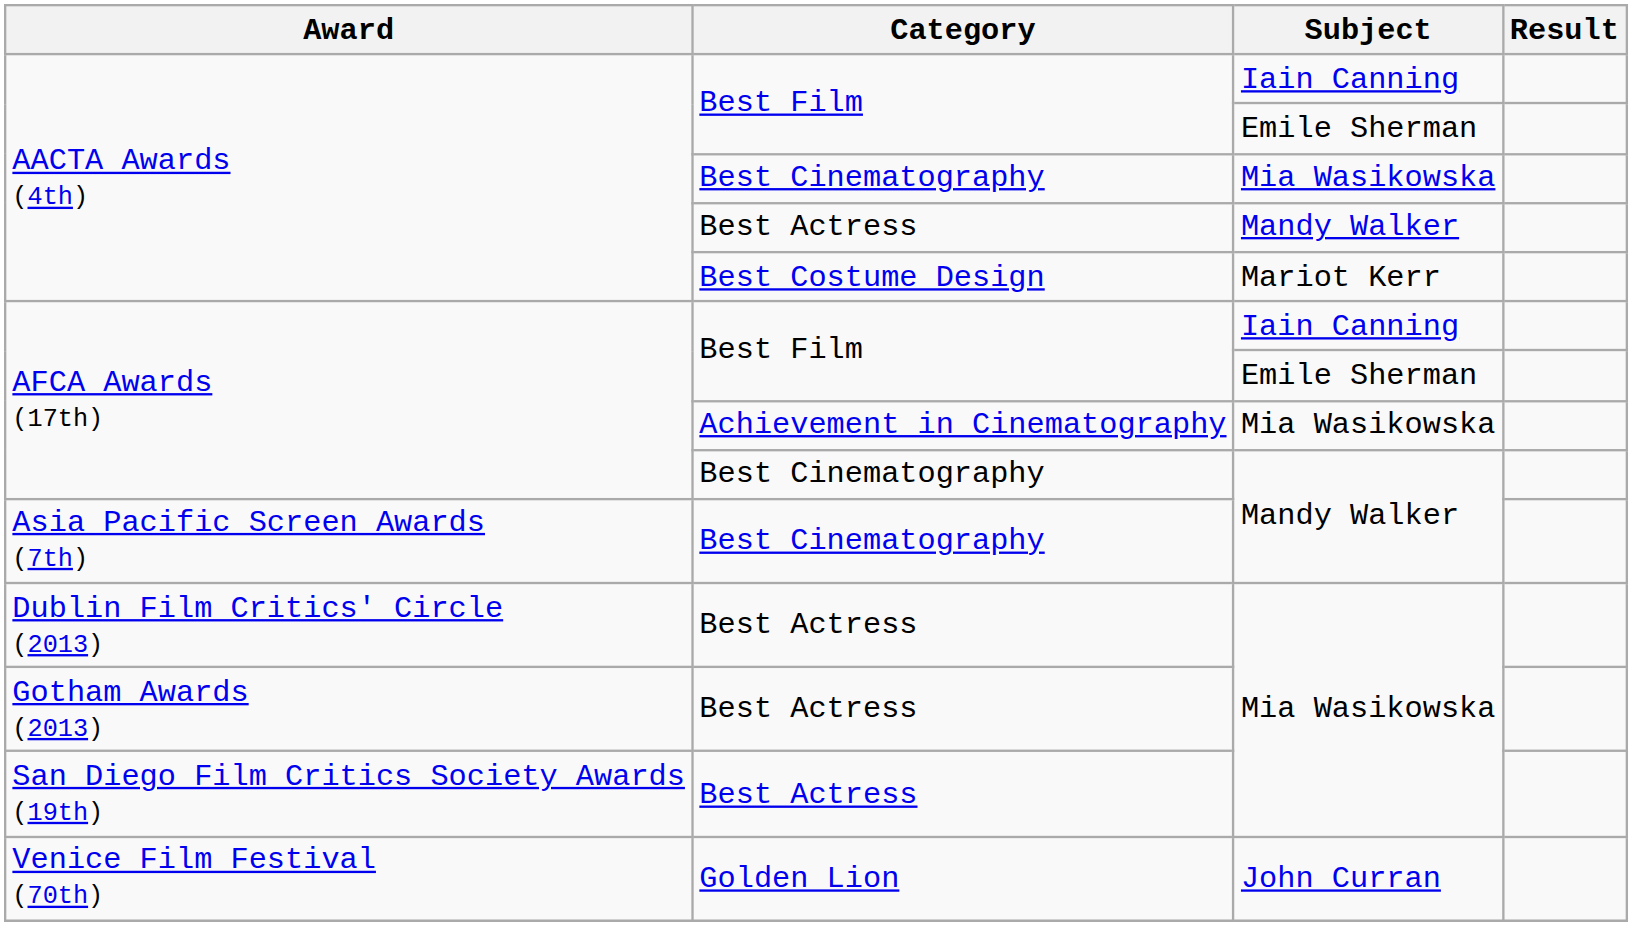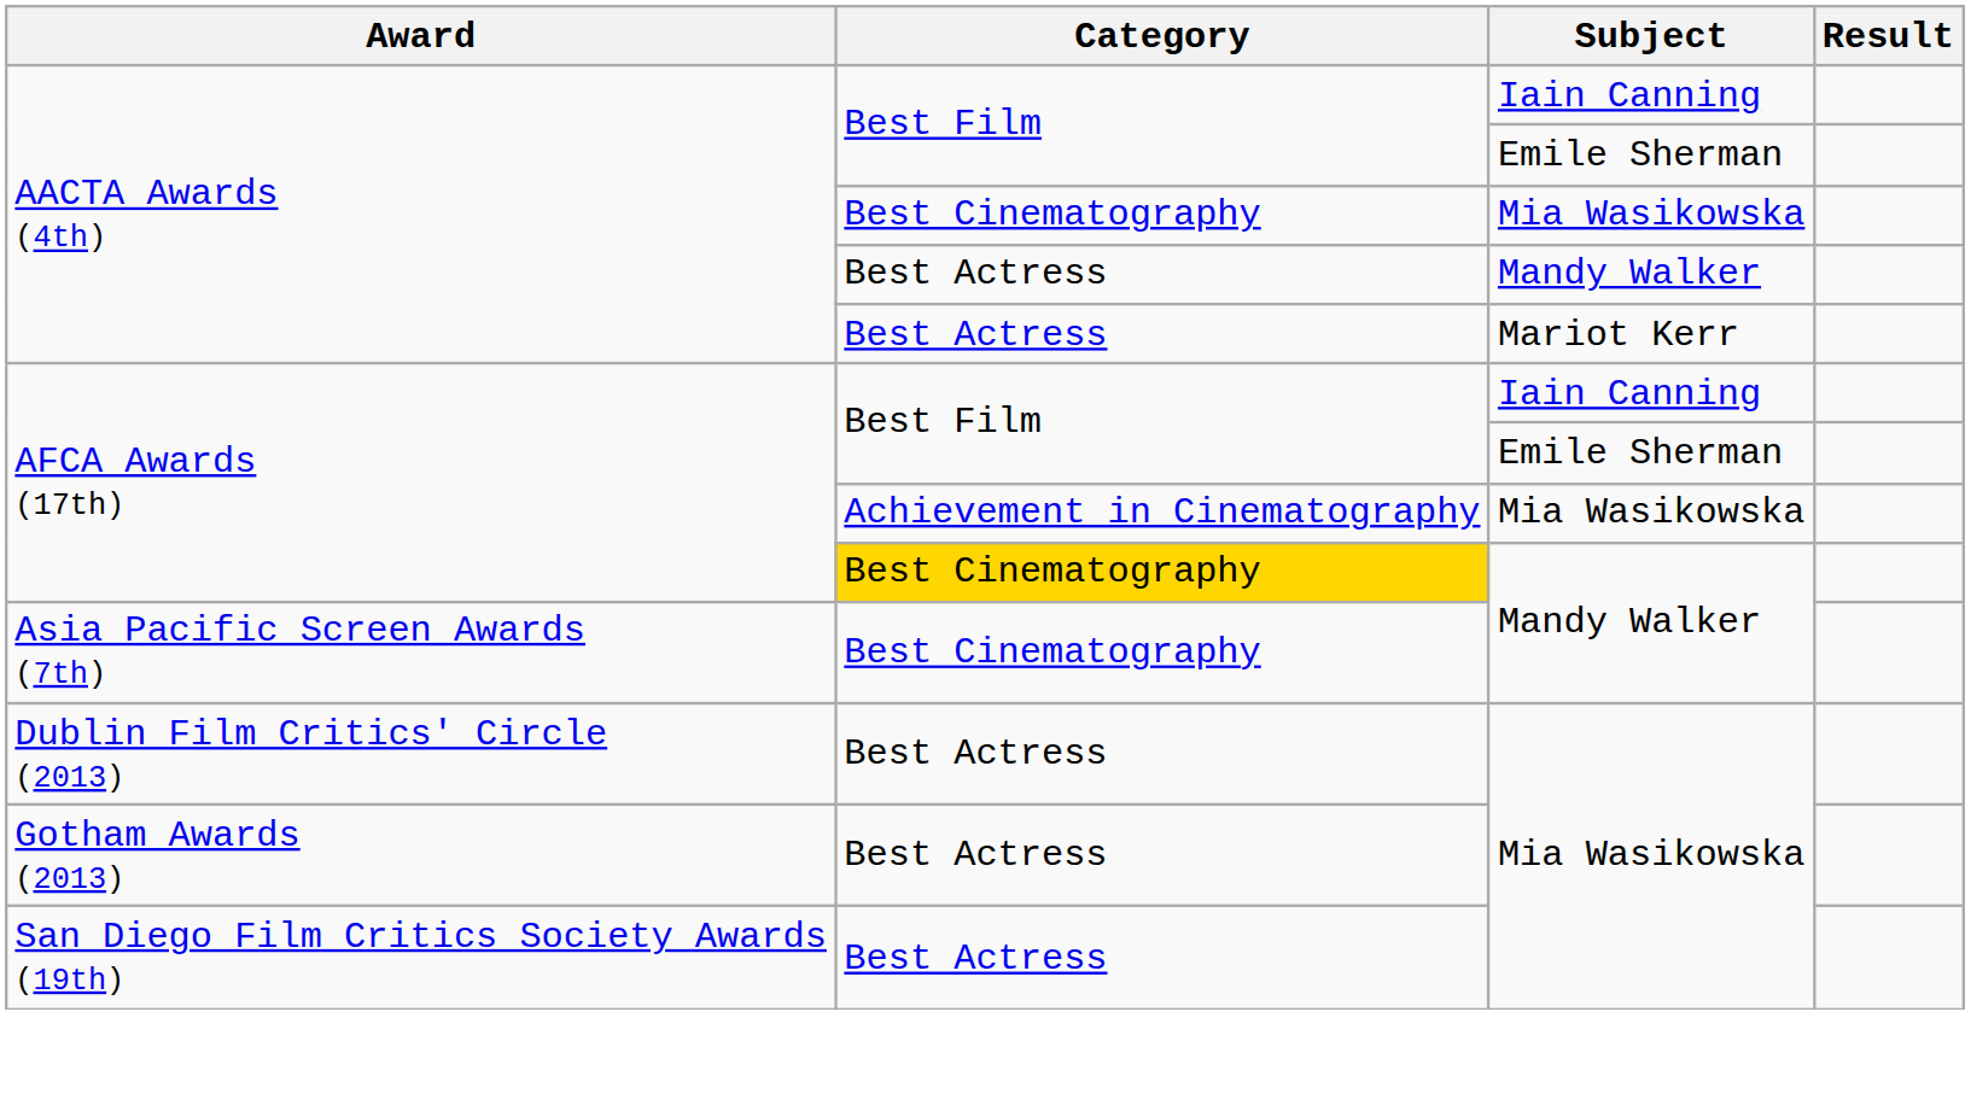 <table class="wikitable">
 <tr>
 <th>Award</th>
 <th>Category</th>
 <th>Subject</th>
 <th>Result</th>
 </tr>
 <tr>
 <td rowspan=5><a href='#'>AACTA Awards</a><br><small>(<a href='#'>4th</a>)</small></td>
 <td rowspan=2><a href='#'>Best Film</a></td>
 <td><a href='#'>Iain Canning</a></td>
 <td></td>
 </tr>
 <tr>
 <td>Emile Sherman</td>
 <td></td>
 </tr>
 <tr>
 <td><a href='#'>Best Cinematography</a></td>
 <td><a href='#'>Mia Wasikowska</a></td>
 <td></td>
 </tr>
 <tr>
 <td>Best Actress</td>
 <td><a href='#'>Mandy Walker</a></td>
 <td></td>
 </tr>
 <tr>
-<td><a href='#'>Best Costume Design</a></td>
+<td><a href='#'>Best Actress</a></td>
 <td>Mariot Kerr</td>
 <td></td>
 </tr>
 <tr>
 <td rowspan=4><a href='#'>AFCA Awards</a><br><small>(17th)</small></td>
 <td rowspan=2>Best Film</td>
 <td><a href='#'>Iain Canning</a></td>
 <td></td>
 </tr>
 <tr>
 <td>Emile Sherman</td>
 <td></td>
 </tr>
 <tr>
 <td><a href='#'>Achievement in Cinematography</a></td>
 <td>Mia Wasikowska</td>
 <td></td>
 </tr>
 <tr>
-<td>Best Cinematography</td>
+<td style="background: gold;">Best Cinematography</td>
 <td rowspan=2>Mandy Walker</td>
 <td></td>
 </tr>
 <tr>
 <td><a href='#'>Asia Pacific Screen Awards</a><br><small>(<a href='#'>7th</a>)</small></td>
 <td><a href='#'>Best Cinematography</a></td>
 <td></td>
 </tr>
 <tr>
 <td><a href='#'>Dublin Film Critics' Circle</a><br><small>(<a href='#'>2013</a>)</small></td>
 <td>Best Actress</td>
 <td rowspan=3>Mia Wasikowska</td>
 <td></td>
 </tr>
 <tr>
 <td><a href='#'>Gotham Awards</a><br><small>(<a href='#'>2013</a>)</small></td>
 <td>Best Actress</td>
 <td></td>
 </tr>
 <tr>
 <td><a href='#'>San Diego Film Critics Society Awards</a><br><small>(<a href='#'>19th</a>)</small></td>
 <td><a href='#'>Best Actress</a></td>
 <td></td>
 </tr>
 <tr>
-<td><a href='#'>Venice Film Festival</a><br><small>(<a href='#'>70th</a>)</small></td>
-<td><a href='#'>Golden Lion</a></td>
-<td><a href='#'>John Curran</a></td>
-<td></td>
-</tr>
-<tr>
 </tr>
 </table>
